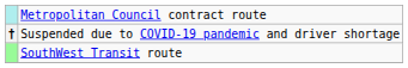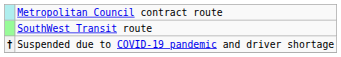 <table class="wikitable collapsible">
 <tr>
 <th style="background-color:PaleTurquoise;"></th>
 <td><a href='#'>Metropolitan Council</a> contract route</td>
 </tr>
 <tr>
+<th style="background-color:PaleGreen;"></th>
+<td><a href='#'>SouthWest Transit</a> route</td>
+</tr>
+<tr>
 <th>†</th>
 <td>Suspended due to <a href='#'>COVID-19 pandemic</a> and driver shortage</td>
 </tr>
 <tr>
-<th style="background-color:PaleGreen;"></th>
-<td><a href='#'>SouthWest Transit</a> route</td>
-</tr>
-<tr>
 </tr>
 </table>
